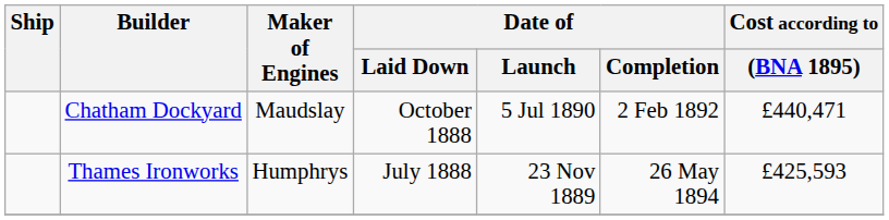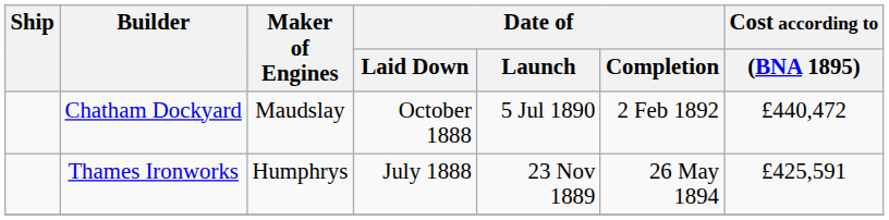 <table class="wikitable">
 <tr valign="top">
 <th rowspan=2>Ship</th>
 <th align = center  rowspan=2>Builder</th>
 <th align = center  rowspan=2>Maker<br>of<br>Engines</th>
 <th colspan = 3>Date of</th>
 <th colspan = 1>Cost<small> according to</small></th>
 </tr>
 <tr valign="top">
 <th align = center width = 80>Laid Down</th>
 <th align = center width = 80>Launch</th>
 <th align = center width = 80>Completion</th>
 <th align = center>(<a href='#'>BNA</a> 1895)</th>
 </tr>
 <tr valign="top">
 <td></td>
 <td align="center"><a href='#'>Chatham Dockyard</a></td>
 <td align="center">Maudslay</td>
 <td align=right>October 1888</td>
 <td align=right>5 Jul 1890</td>
 <td align=right>2 Feb 1892</td>
-<td align="center">£440,471</td>
+<td align="center">£440,472</td>
 </tr>
 <tr valign="top">
 <td></td>
 <td align="center"><a href='#'>Thames Ironworks</a></td>
 <td align="center">Humphrys</td>
 <td align=right>July 1888</td>
 <td align=right>23 Nov 1889</td>
 <td align=right>26 May 1894</td>
-<td align="center">£425,593</td>
+<td align="center">£425,591</td>
 </tr>
 <tr>
 </tr>
 </table>
